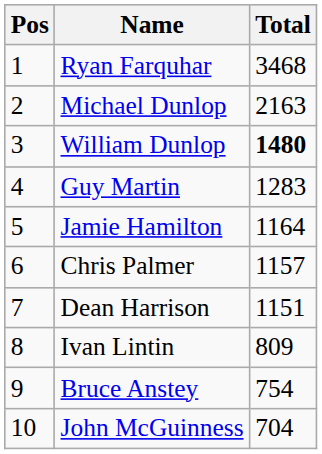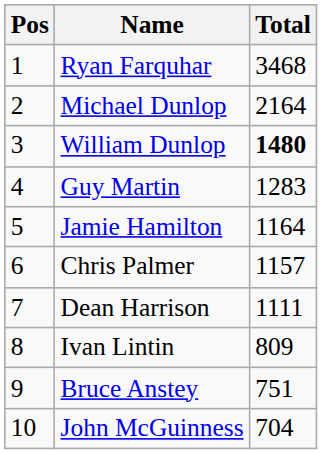 <table class="wikitable" border="1">
 <tr>
 <th>Pos</th>
 <th>Name</th>
 <th>Total</th>
 </tr>
 <tr>
 <td>1</td>
 <td><a href='#'>Ryan Farquhar</a></td>
 <td>3468</td>
 </tr>
 <tr>
 <td>2</td>
 <td><a href='#'>Michael Dunlop</a></td>
-<td>2163</td>
+<td>2164</td>
 </tr>
 <tr>
 <td>3</td>
 <td><a href='#'>William Dunlop</a></td>
 <td><strong>1480</strong></td>
 </tr>
 <tr>
 <td>4</td>
 <td><a href='#'>Guy Martin</a></td>
 <td>1283</td>
 </tr>
 <tr>
 <td>5</td>
 <td><a href='#'>Jamie Hamilton</a></td>
 <td>1164</td>
 </tr>
 <tr>
 <td>6</td>
 <td>Chris Palmer</td>
 <td>1157</td>
 </tr>
 <tr>
 <td>7</td>
 <td>Dean Harrison</td>
-<td>1151</td>
+<td>1111</td>
 </tr>
 <tr>
 <td>8</td>
 <td>Ivan Lintin</td>
 <td>809</td>
 </tr>
 <tr>
 <td>9</td>
 <td><a href='#'>Bruce Anstey</a></td>
-<td>754</td>
+<td>751</td>
 </tr>
 <tr>
 <td>10</td>
 <td><a href='#'>John McGuinness</a></td>
 <td>704</td>
 </tr>
 </table>
